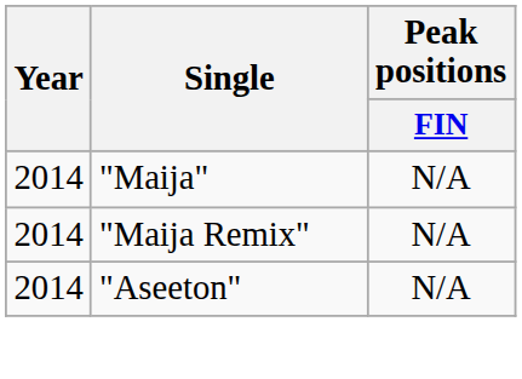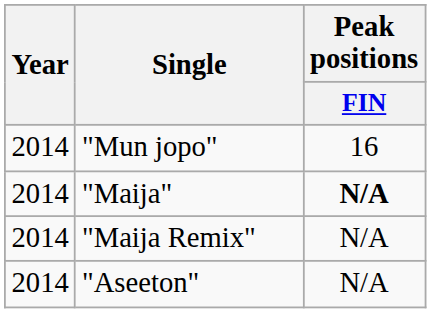 <table class="wikitable">
 <tr>
 <th align="center" rowspan="2" width="10">Year</th>
 <th align="center" rowspan="2" width="120">Single</th>
 <th align="center" colspan="1" width="20">Peak positions</th>
 </tr>
 <tr>
 <th scope="col" style="width:3em;font-size:90%;"><a href='#'>FIN</a><br></th>
 </tr>
 <tr>
 <td style="text-align:center;">2014</td>
+<td>"Mun jopo"</td>
+<td style="text-align:center;">16</td>
+</tr>
+<tr>
+<td style="text-align:center;">2014</td>
 <td>"Maija"</td>
-<td style="text-align:center;">N/A</td>
+<td style="text-align:center;"><strong>N/A</strong></td>
 </tr>
 <tr>
 <td style="text-align:center;">2014</td>
 <td>"Maija Remix"</td>
 <td style="text-align:center;">N/A</td>
 </tr>
 <tr>
 <td style="text-align:center;">2014</td>
 <td>"Aseeton"</td>
 <td style="text-align:center;">N/A</td>
 </tr>
 </table>
